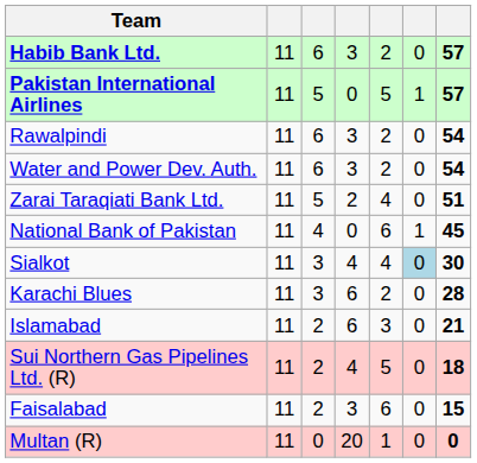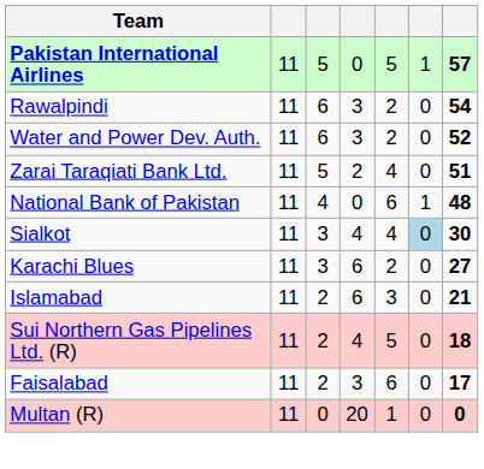 <table class="wikitable sortable" style="text-align:center";"font-size:95%">
 <tr>
 <th style="width:205px;">Team</th>
 <th style="width:20px;"></th>
 <th style="width:20px;"></th>
 <th style="width:20px;"></th>
 <th style="width:20px;"></th>
 <th style="width:20px;"></th>
 <th style="width:20px;"></th>
-</tr>
-<tr bgcolor="#ccffcc">
-<td style="text-align:left"><strong><a href='#'>Habib Bank Ltd.</a></strong></td>
-<td>11</td>
-<td>6</td>
-<td>3</td>
-<td>2</td>
-<td>0</td>
-<td><strong>57</strong></td>
 </tr>
 <tr bgcolor="#ccffcc">
 <td style="text-align:left"><strong><a href='#'>Pakistan International Airlines</a></strong></td>
 <td>11</td>
 <td>5</td>
 <td>0</td>
 <td>5</td>
 <td>1</td>
 <td><strong>57</strong></td>
 </tr>
 <tr>
 <td style="text-align:left"><a href='#'>Rawalpindi</a></td>
 <td>11</td>
 <td>6</td>
 <td>3</td>
 <td>2</td>
 <td>0</td>
 <td><strong>54</strong></td>
 </tr>
 <tr>
 <td style="text-align:left"><a href='#'>Water and Power Dev. Auth.</a></td>
 <td>11</td>
 <td>6</td>
 <td>3</td>
 <td>2</td>
 <td>0</td>
-<td><strong>54</strong></td>
+<td><strong>52</strong></td>
 </tr>
 <tr>
 <td style="text-align:left"><a href='#'>Zarai Taraqiati Bank Ltd.</a></td>
 <td>11</td>
 <td>5</td>
 <td>2</td>
 <td>4</td>
 <td>0</td>
 <td><strong>51</strong></td>
 </tr>
 <tr>
 <td style="text-align:left"><a href='#'>National Bank of Pakistan</a></td>
 <td>11</td>
 <td>4</td>
 <td>0</td>
 <td>6</td>
 <td>1</td>
-<td><strong>45</strong></td>
+<td><strong>48</strong></td>
 </tr>
 <tr>
 <td style="text-align:left"><a href='#'>Sialkot</a></td>
 <td>11</td>
 <td>3</td>
 <td>4</td>
 <td>4</td>
 <td style="background: lightblue;">0</td>
 <td><strong>30</strong></td>
 </tr>
 <tr>
 <td style="text-align:left"><a href='#'>Karachi Blues</a></td>
 <td>11</td>
 <td>3</td>
 <td>6</td>
 <td>2</td>
 <td>0</td>
-<td><strong>28</strong></td>
+<td><strong>27</strong></td>
 </tr>
 <tr>
 <td style="text-align:left"><a href='#'>Islamabad</a></td>
 <td>11</td>
 <td>2</td>
 <td>6</td>
 <td>3</td>
 <td>0</td>
 <td><strong>21</strong></td>
 </tr>
 <tr bgcolor="#ffcccc">
 <td style="text-align:left"><a href='#'>Sui Northern Gas Pipelines Ltd.</a> (R)</td>
 <td>11</td>
 <td>2</td>
 <td>4</td>
 <td>5</td>
 <td>0</td>
 <td><strong>18</strong></td>
 </tr>
 <tr>
 <td style="text-align:left"><a href='#'>Faisalabad</a></td>
 <td>11</td>
 <td>2</td>
 <td>3</td>
 <td>6</td>
 <td>0</td>
-<td><strong>15</strong></td>
+<td><strong>17</strong></td>
 </tr>
 <tr bgcolor="#ffcccc">
 <td style="text-align:left"><a href='#'>Multan</a> (R)</td>
 <td>11</td>
 <td>0</td>
 <td>20</td>
 <td>1</td>
 <td>0</td>
 <td><strong>0</strong></td>
 </tr>
 </table>
